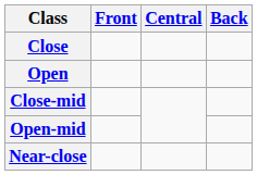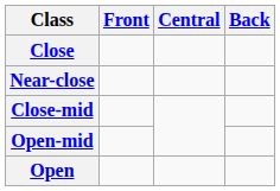 <table class="wikitable">
 <tr>
 <th scope="col">Class</th>
 <th scope="col"><a href='#'>Front</a></th>
 <th scope="col"><a href='#'>Central</a></th>
 <th scope="col"><a href='#'>Back</a></th>
 </tr>
 <tr>
 <th scope="row"><a href='#'>Close</a></th>
 <td> </td>
 <td></td>
 <td></td>
 </tr>
 <tr>
-<th><a href='#'>Open</a></th>
+<th scope="row"><a href='#'>Near-close</a></th>
 <td></td>
 <td></td>
 <td></td>
 </tr>
 <tr>
 <th scope="row"><a href='#'>Close-mid</a></th>
 <td></td>
 <td rowspan=2></td>
 <td></td>
 </tr>
 <tr>
 <th scope="row"><a href='#'>Open-mid</a></th>
 <td></td>
 <td></td>
 </tr>
 <tr>
-<th scope="row"><a href='#'>Near-close</a></th>
+<th><a href='#'>Open</a></th>
 <td></td>
 <td></td>
 <td></td>
 </tr>
 </table>
